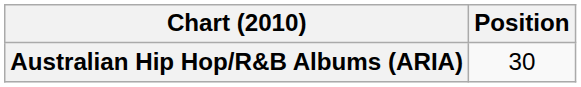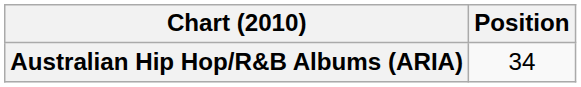 <table class="wikitable plainrowheaders sortable">
 <tr>
 <th>Chart (2010)</th>
 <th>Position</th>
 </tr>
 <tr>
 <th scope="row">Australian Hip Hop/R&B Albums (ARIA)</th>
-<td style="text-align:center;">30</td>
+<td style="text-align:center;">34</td>
 </tr>
 </table>
